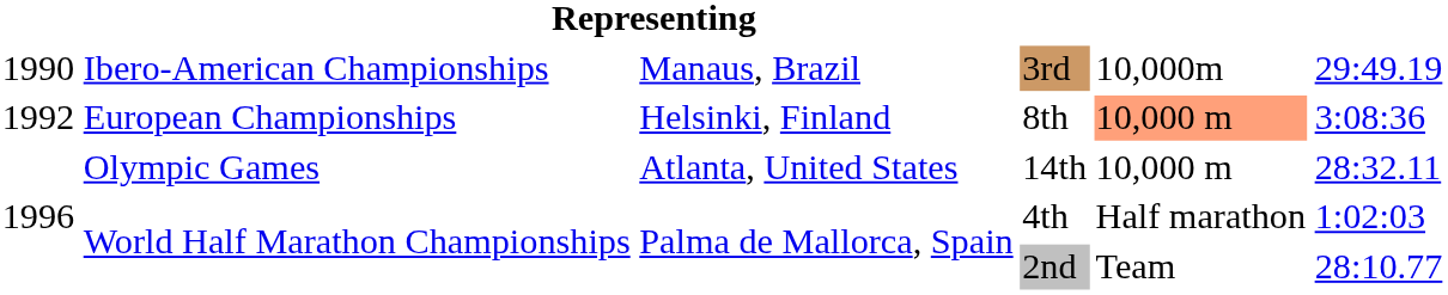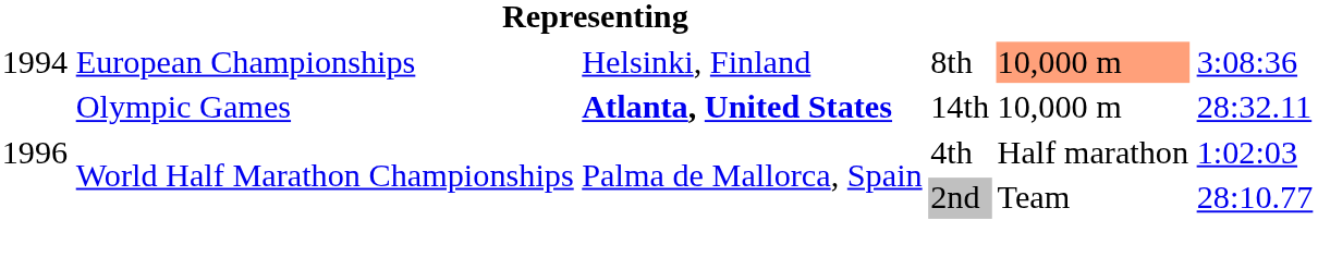 <table>
 <tr>
 <th colspan="5">Representing </th>
 </tr>
 <tr>
-<td>1990</td>
-<td><a href='#'>Ibero-American Championships</a></td>
-<td><a href='#'>Manaus</a>, <a href='#'>Brazil</a></td>
-<td bgcolor="cc9966">3rd</td>
-<td>10,000m</td>
-<td><a href='#'>29:49.19</a></td>
-</tr>
-<tr>
-<td>1992</td>
+<td>1994</td>
 <td><a href='#'>European Championships</a></td>
 <td><a href='#'>Helsinki</a>, <a href='#'>Finland</a></td>
 <td>8th</td>
 <td style="background: lightsalmon;">10,000 m</td>
 <td><a href='#'>3:08:36</a></td>
 </tr>
 <tr>
 <td rowspan=3>1996</td>
 <td><a href='#'>Olympic Games</a></td>
-<td><a href='#'>Atlanta</a>, <a href='#'>United States</a></td>
+<td><strong><a href='#'>Atlanta</a>, <a href='#'>United States</a></strong></td>
 <td>14th</td>
 <td>10,000 m</td>
 <td><a href='#'>28:32.11</a></td>
 </tr>
 <tr>
 <td rowspan=2><a href='#'>World Half Marathon Championships</a></td>
 <td rowspan=2><a href='#'>Palma de Mallorca</a>, <a href='#'>Spain</a></td>
 <td>4th</td>
 <td>Half marathon</td>
 <td><a href='#'>1:02:03</a></td>
 </tr>
 <tr>
 <td bgcolor="silver">2nd</td>
 <td>Team</td>
 <td><a href='#'>28:10.77</a></td>
 </tr>
 </table>
